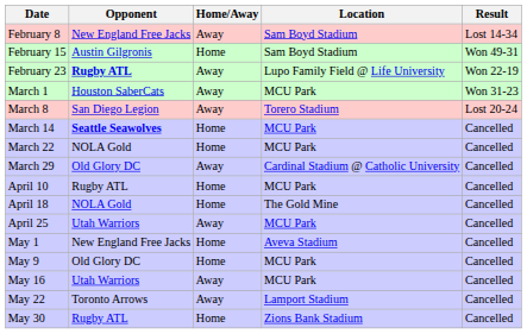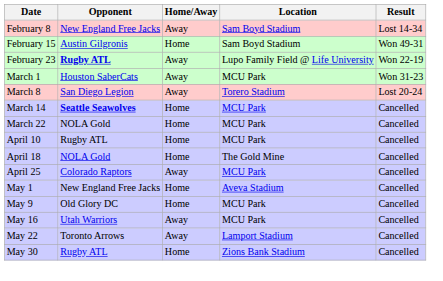 <table class="wikitable">
 <tr>
 <th>Date</th>
 <th>Opponent</th>
 <th>Home/Away</th>
 <th>Location</th>
 <th>Result</th>
 </tr>
 <tr bgcolor="#FFCCCC">
 <td>February 8</td>
 <td><a href='#'>New England Free Jacks</a></td>
 <td>Away</td>
 <td><a href='#'>Sam Boyd Stadium</a></td>
 <td>Lost 14-34</td>
 </tr>
 <tr bgcolor= "#CCFFCC">
 <td>February 15</td>
 <td><a href='#'>Austin Gilgronis</a></td>
 <td>Home</td>
 <td>Sam Boyd Stadium</td>
 <td>Won 49-31</td>
 </tr>
 <tr bgcolor= "#CCFFCC">
 <td>February 23</td>
 <td><strong><a href='#'>Rugby ATL</a></strong></td>
 <td>Away</td>
 <td>Lupo Family Field @ <a href='#'>Life University</a></td>
 <td>Won 22-19</td>
 </tr>
 <tr bgcolor= "#CCFFCC">
 <td>March 1</td>
 <td><a href='#'>Houston SaberCats</a></td>
 <td>Away</td>
 <td>MCU Park</td>
 <td>Won 31-23</td>
 </tr>
 <tr bgcolor= "#FFCCCC">
 <td>March 8</td>
 <td><a href='#'>San Diego Legion</a></td>
 <td>Away</td>
 <td><a href='#'>Torero Stadium</a></td>
 <td>Lost 20-24</td>
 </tr>
 <tr bgcolor= "#CCCCFF">
 <td>March 14</td>
 <td><strong><a href='#'>Seattle Seawolves</a></strong></td>
 <td>Home</td>
 <td><a href='#'>MCU Park</a></td>
 <td>Cancelled</td>
 </tr>
 <tr bgcolor= "#CCCCFF">
 <td>March 22</td>
 <td>NOLA Gold</td>
 <td>Home</td>
 <td>MCU Park</td>
 <td>Cancelled</td>
 </tr>
 <tr bgcolor= "#CCCCFF">
-<td>March 29</td>
-<td><a href='#'>Old Glory DC</a></td>
-<td>Away</td>
-<td><a href='#'>Cardinal Stadium</a> @ <a href='#'>Catholic University</a></td>
-<td>Cancelled</td>
-</tr>
-<tr bgcolor= "#CCCCFF">
 <td>April 10</td>
 <td>Rugby ATL</td>
 <td>Home</td>
 <td>MCU Park</td>
 <td>Cancelled</td>
 </tr>
 <tr bgcolor= "#CCCCFF">
 <td>April 18</td>
 <td><a href='#'>NOLA Gold</a></td>
 <td>Home</td>
 <td>The Gold Mine</td>
 <td>Cancelled</td>
 </tr>
 <tr bgcolor= "#CCCCFF">
 <td>April 25</td>
-<td><a href='#'>Utah Warriors</a></td>
+<td><a href='#'>Colorado Raptors</a></td>
 <td>Away</td>
 <td><a href='#'>MCU Park</a></td>
 <td>Cancelled</td>
 </tr>
 <tr bgcolor= "#CCCCFF">
 <td>May 1</td>
 <td>New England Free Jacks</td>
 <td>Home</td>
 <td><a href='#'>Aveva Stadium</a></td>
 <td>Cancelled</td>
 </tr>
 <tr bgcolor= "#CCCCFF">
 <td>May 9</td>
 <td>Old Glory DC</td>
 <td>Home</td>
 <td>MCU Park</td>
 <td>Cancelled</td>
 </tr>
 <tr bgcolor= "#CCCCFF">
 <td>May 16</td>
 <td><a href='#'>Utah Warriors</a></td>
 <td>Away</td>
 <td>MCU Park</td>
 <td>Cancelled</td>
 </tr>
 <tr bgcolor= "#CCCCFF">
 <td>May 22</td>
 <td>Toronto Arrows</td>
 <td>Away</td>
 <td><a href='#'>Lamport Stadium</a></td>
 <td>Cancelled</td>
 </tr>
 <tr bgcolor= "#CCCCFF">
 <td>May 30</td>
 <td><a href='#'>Rugby ATL</a></td>
 <td>Home</td>
 <td><a href='#'>Zions Bank Stadium</a></td>
 <td>Cancelled</td>
 </tr>
 </table>
